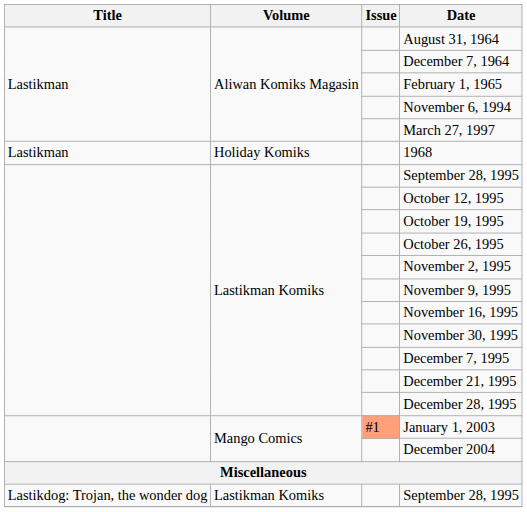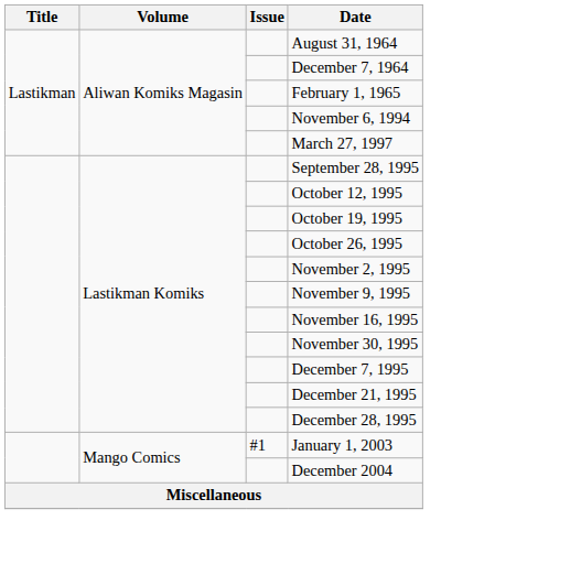 <table class="wikitable sortable">
 <tr>
 <th>Title</th>
 <th>Volume</th>
 <th>Issue</th>
 <th>Date</th>
 </tr>
 <tr>
 <td rowspan=5>Lastikman</td>
 <td rowspan=5>Aliwan Komiks Magasin</td>
 <td></td>
 <td>August 31, 1964</td>
 </tr>
 <tr>
 <td></td>
 <td>December 7, 1964</td>
 </tr>
 <tr>
 <td></td>
 <td>February 1, 1965</td>
 </tr>
 <tr>
 <td></td>
 <td>November 6, 1994</td>
 </tr>
 <tr>
 <td></td>
 <td>March 27, 1997</td>
-</tr>
-<tr>
-<td>Lastikman</td>
-<td>Holiday Komiks</td>
-<td></td>
-<td>1968</td>
 </tr>
 <tr>
 <td rowspan=11></td>
 <td rowspan=11>Lastikman Komiks</td>
 <td></td>
 <td>September 28, 1995</td>
 </tr>
 <tr>
 <td></td>
 <td>October 12, 1995</td>
 </tr>
 <tr>
 <td></td>
 <td>October 19, 1995</td>
 </tr>
 <tr>
 <td></td>
 <td>October 26, 1995</td>
 </tr>
 <tr>
 <td></td>
 <td>November 2, 1995</td>
 </tr>
 <tr>
 <td></td>
 <td>November 9, 1995</td>
 </tr>
 <tr>
 <td></td>
 <td>November 16, 1995</td>
 </tr>
 <tr>
 <td></td>
 <td>November 30, 1995</td>
 </tr>
 <tr>
 <td></td>
 <td>December 7, 1995</td>
 </tr>
 <tr>
 <td></td>
 <td>December 21, 1995</td>
 </tr>
 <tr>
 <td></td>
 <td>December 28, 1995</td>
 </tr>
 <tr>
 <td rowspan=2></td>
 <td rowspan=2>Mango Comics</td>
-<td style="background: lightsalmon;">#1</td>
+<td>#1</td>
 <td>January 1, 2003</td>
 </tr>
 <tr>
 <td></td>
 <td>December 2004</td>
 </tr>
 <tr>
 <th colspan="4">Miscellaneous</th>
 </tr>
 <tr>
-<td>Lastikdog: Trojan, the wonder dog</td>
-<td>Lastikman Komiks</td>
-<td></td>
-<td>September 28, 1995</td>
-</tr>
-<tr>
 </tr>
 </table>
